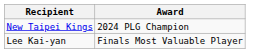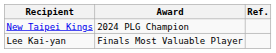 <table class="wikitable">
 <tr>
 <th>Recipient</th>
 <th>Award</th>
+<th>Ref.</th>
 </tr>
 <tr>
 <td><a href='#'>New Taipei Kings</a></td>
 <td>2024 PLG Champion</td>
+<td></td>
 </tr>
 <tr>
 <td>Lee Kai-yan</td>
 <td>Finals Most Valuable Player</td>
+<td></td>
 </tr>
 </table>
